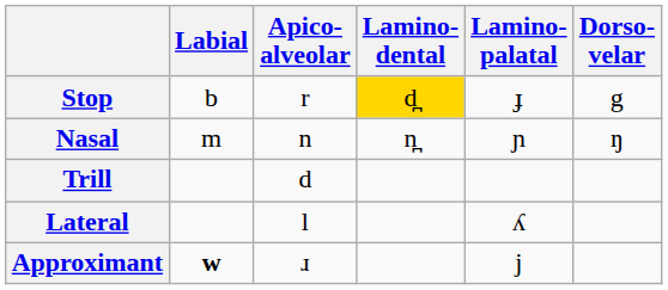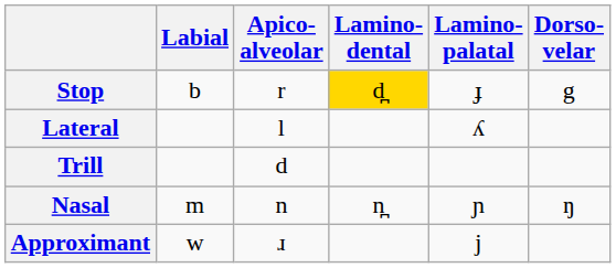 <table class="IPA wikitable" style="text-align: center;">
 <tr>
 <th></th>
 <th><a href='#'>Labial</a></th>
 <th><a href='#'>Apico-<br>alveolar</a></th>
 <th><a href='#'>Lamino-<br>dental</a></th>
 <th><a href='#'>Lamino-<br>palatal</a></th>
 <th><a href='#'>Dorso-<br>velar</a></th>
 </tr>
 <tr>
 <th><a href='#'>Stop</a></th>
 <td>b</td>
 <td>r</td>
 <td style="background: gold;">d̪</td>
 <td>ɟ</td>
 <td>g</td>
 </tr>
 <tr>
-<th><a href='#'>Nasal</a></th>
-<td>m</td>
-<td>n</td>
-<td>n̪</td>
-<td>ɲ</td>
-<td>ŋ</td>
+<th><a href='#'>Lateral</a></th>
+<td></td>
+<td>l</td>
+<td></td>
+<td>ʎ</td>
+<td></td>
 </tr>
 <tr>
 <th><a href='#'>Trill</a></th>
 <td></td>
 <td>d</td>
 <td></td>
 <td></td>
 <td></td>
 </tr>
 <tr>
-<th><a href='#'>Lateral</a></th>
-<td></td>
-<td>l</td>
-<td></td>
-<td>ʎ</td>
-<td></td>
+<th><a href='#'>Nasal</a></th>
+<td>m</td>
+<td>n</td>
+<td>n̪</td>
+<td>ɲ</td>
+<td>ŋ</td>
 </tr>
 <tr>
 <th><a href='#'>Approximant</a></th>
-<td><strong>w</strong></td>
+<td>w</td>
 <td>ɹ</td>
 <td></td>
 <td>j</td>
 <td></td>
 </tr>
 </table>
